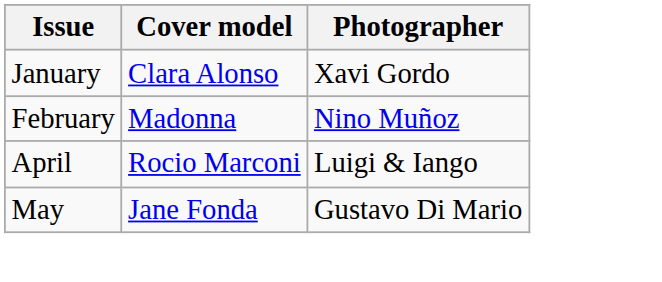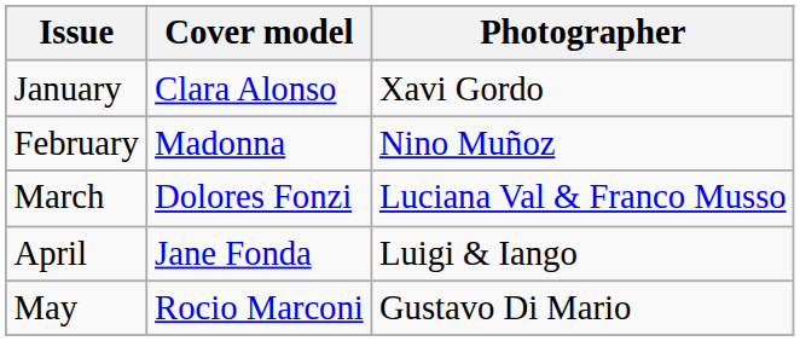 <table class="sortable wikitable">
 <tr>
 <th>Issue</th>
 <th>Cover model</th>
 <th>Photographer</th>
 </tr>
 <tr>
 <td>January</td>
 <td><a href='#'>Clara Alonso</a></td>
 <td>Xavi Gordo</td>
 </tr>
 <tr>
 <td>February</td>
 <td><a href='#'>Madonna</a></td>
 <td><a href='#'>Nino Muñoz</a></td>
 </tr>
 <tr>
+<td>March</td>
+<td><a href='#'>Dolores Fonzi</a></td>
+<td><a href='#'>Luciana Val & Franco Musso</a></td>
+</tr>
+<tr>
 <td>April</td>
-<td><a href='#'>Rocio Marconi</a></td>
+<td><a href='#'>Jane Fonda</a></td>
 <td>Luigi & Iango</td>
 </tr>
 <tr>
 <td>May</td>
-<td><a href='#'>Jane Fonda</a></td>
+<td><a href='#'>Rocio Marconi</a></td>
 <td>Gustavo Di Mario</td>
 </tr>
 </table>
